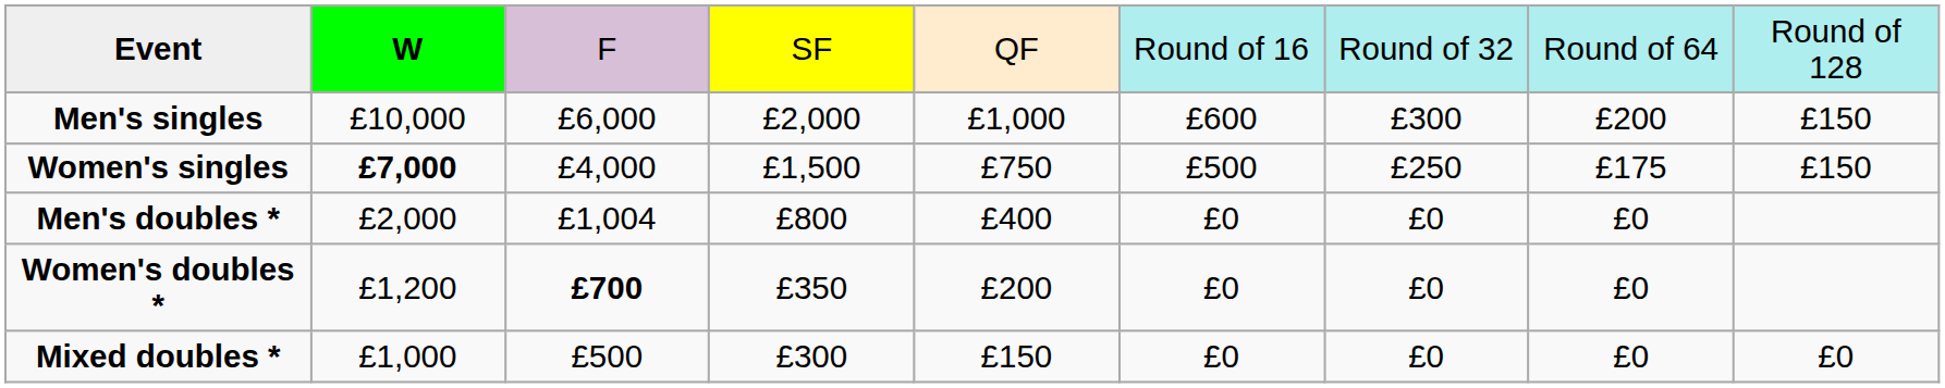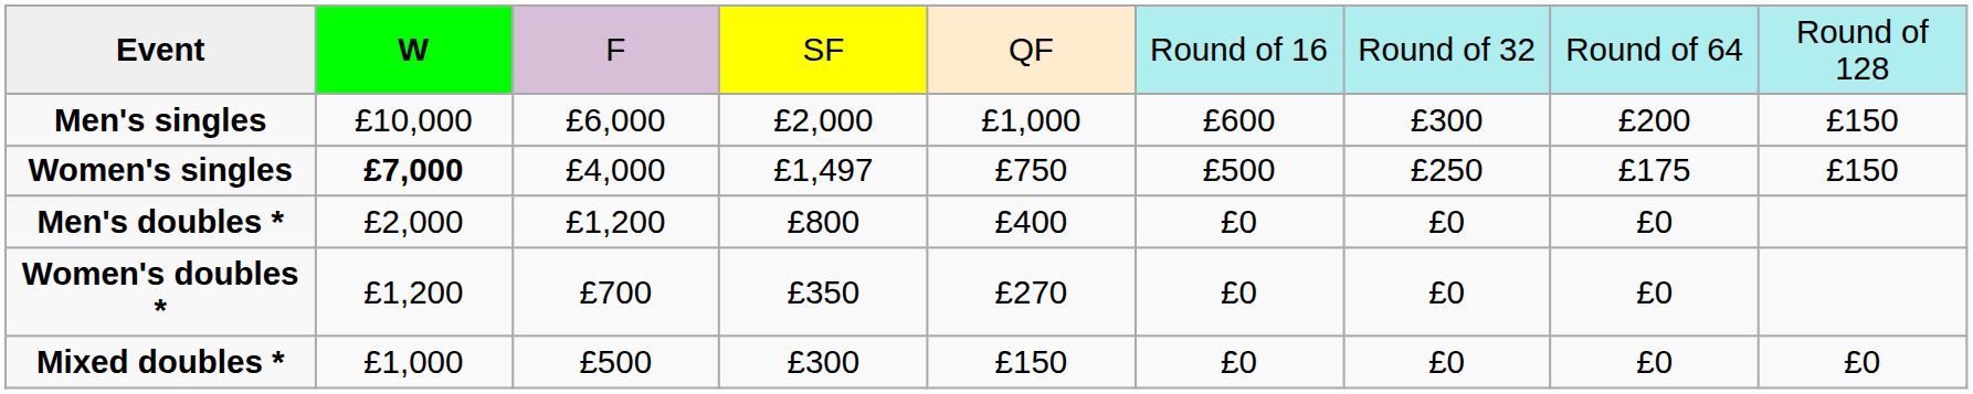 <table class=wikitable style=font-size:90%;text-align:center>
 <tr>
 <td style="width:130px; background:#efefef;"><strong>Event</strong></td>
 <td style="width:80px; background:lime;"><strong>W</strong></td>
 <td style="width:85px; background:thistle;">F</td>
 <td style="width:85px; background:#ff0;">SF</td>
 <td style="width:85px; background:#ffebcd;">QF</td>
 <td style="width:85px; background:#afeeee;">Round of 16</td>
 <td style="width:85px; background:#afeeee;">Round of 32</td>
 <td style="width:85px; background:#afeeee;">Round of 64</td>
 <td style="width:85px; background:#afeeee;">Round of 128</td>
 </tr>
 <tr>
 <td style="background:#f8f8f8;"><strong>Men's singles</strong></td>
 <td>£10,000</td>
 <td>£6,000</td>
 <td>£2,000</td>
 <td>£1,000</td>
 <td>£600</td>
 <td>£300</td>
 <td>£200</td>
 <td>£150</td>
 </tr>
 <tr>
 <td style="background:#f8f8f8;"><strong>Women's singles</strong></td>
 <td><strong>£7,000</strong></td>
 <td>£4,000</td>
-<td>£1,500</td>
+<td>£1,497</td>
 <td>£750</td>
 <td>£500</td>
 <td>£250</td>
 <td>£175</td>
 <td>£150</td>
 </tr>
 <tr>
 <td style="background:#f8f8f8;"><strong>Men's doubles *</strong></td>
 <td>£2,000</td>
-<td>£1,004</td>
+<td>£1,200</td>
 <td>£800</td>
 <td>£400</td>
 <td>£0</td>
 <td>£0</td>
 <td>£0</td>
 <td></td>
 </tr>
 <tr>
 <td style="background:#f8f8f8;"><strong>Women's doubles *</strong></td>
 <td>£1,200</td>
-<td><strong>£700</strong></td>
+<td>£700</td>
 <td>£350</td>
-<td>£200</td>
+<td>£270</td>
 <td>£0</td>
 <td>£0</td>
 <td>£0</td>
 <td></td>
 </tr>
 <tr>
 <td style="background:#f8f8f8;"><strong>Mixed doubles *</strong></td>
 <td>£1,000</td>
 <td>£500</td>
 <td>£300</td>
 <td>£150</td>
 <td>£0</td>
 <td>£0</td>
 <td>£0</td>
 <td>£0</td>
 </tr>
 </table>
